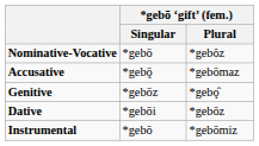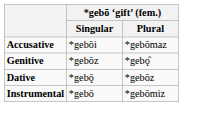 <table class="wikitable">
 <tr>
 <th rowspan="2"></th>
 <th style="text-align:center;" colspan="2">*gebō ‘gift’ (fem.)</th>
 </tr>
 <tr>
 <th width="80px"><strong>Singular</strong></th>
 <th width="80px"><strong>Plural</strong></th>
 </tr>
 <tr>
-<td><strong>Nominative-Vocative</strong></td>
-<td>*gebō</td>
-<td>*gebôz</td>
-</tr>
-<tr>
 <td><strong>Accusative</strong></td>
-<td>*gebǭ</td>
+<td>*gebōi</td>
 <td>*gebōmaz</td>
 </tr>
 <tr>
 <td><strong>Genitive</strong></td>
 <td>*gebōz</td>
 <td>*gebǫ̂</td>
 </tr>
 <tr>
 <td><strong>Dative</strong></td>
-<td>*gebōi</td>
+<td>*gebǭ</td>
 <td>*gebōz</td>
 </tr>
 <tr>
 <td><strong>Instrumental</strong></td>
 <td>*gebō</td>
 <td>*gebōmiz</td>
 </tr>
 </table>
